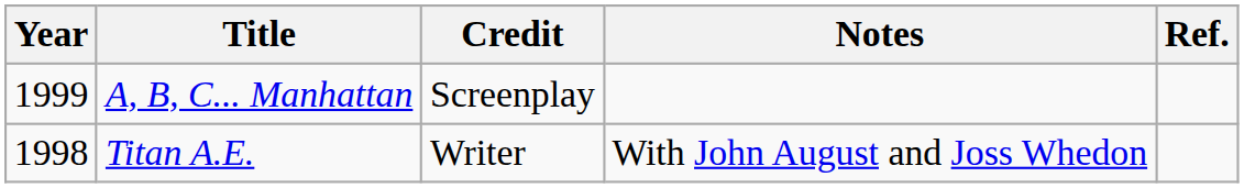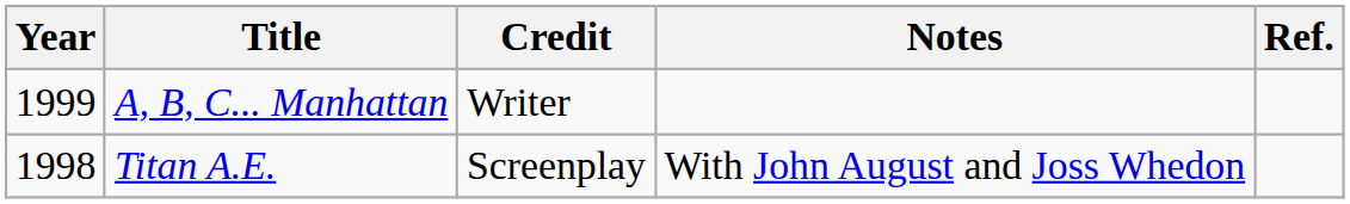 <table class="wikitable">
 <tr>
 <th>Year</th>
 <th>Title</th>
 <th>Credit</th>
 <th>Notes</th>
 <th>Ref.</th>
 </tr>
 <tr>
 <td>1999</td>
 <td><em><a href='#'>A, B, C... Manhattan</a></em></td>
-<td>Screenplay</td>
+<td>Writer</td>
 <td></td>
 <td></td>
 </tr>
 <tr>
 <td>1998</td>
 <td><em><a href='#'>Titan A.E.</a></em></td>
-<td>Writer</td>
+<td>Screenplay</td>
 <td>With <a href='#'>John August</a> and <a href='#'>Joss Whedon</a></td>
 <td></td>
 </tr>
 </table>
